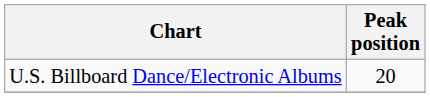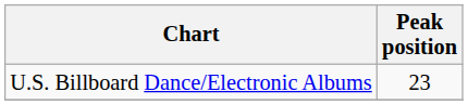 <table class="wikitable">
 <tr>
 <th>Chart</th>
 <th>Peak<br>position</th>
 </tr>
 <tr>
 <td>U.S. Billboard <a href='#'>Dance/Electronic Albums</a></td>
-<td align="center">20</td>
+<td align="center">23</td>
 </tr>
 <tr>
 </tr>
 </table>
